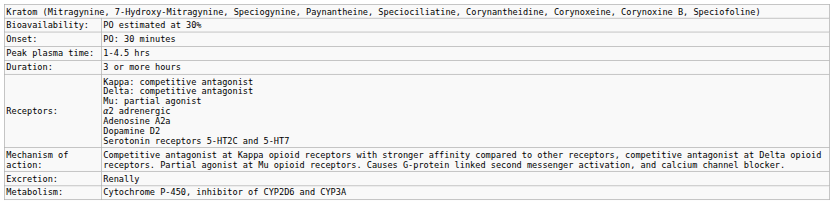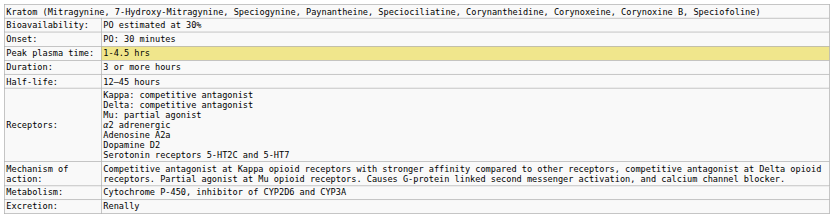 <table class="wikitable">
 <tr>
 <td colspan="2">Kratom (Mitragynine, 7-Hydroxy-Mitragynine, Speciogynine, Paynantheine, Speciociliatine, Corynantheidine, Corynoxeine, Corynoxine B, Speciofoline)</td>
 </tr>
 <tr>
 <td>Bioavailability:</td>
 <td>PO estimated at 30%</td>
 </tr>
 <tr>
 <td>Onset:</td>
 <td>PO: 30 minutes</td>
 </tr>
 <tr>
 <td>Peak plasma time:</td>
-<td>1-4.5 hrs </td>
+<td style="background: khaki;">1-4.5 hrs </td>
 </tr>
 <tr>
 <td>Duration:</td>
 <td>3 or more hours</td>
+</tr>
+<tr>
+<td>Half-life:</td>
+<td>12–45 hours</td>
 </tr>
 <tr>
 <td>Receptors:</td>
 <td>Kappa: competitive antagonist<br>Delta: competitive antagonist<br>Mu: partial agonist<br><em>α</em>2 adrenergic<br>Adenosine A2a<br>Dopamine D2<br>Serotonin receptors 5-HT2C and 5-HT7</td>
 </tr>
 <tr>
 <td>Mechanism of action:</td>
 <td>Competitive antagonist at Kappa opioid receptors with stronger affinity compared to other receptors, competitive antagonist at Delta opioid receptors. Partial agonist at Mu opioid receptors. Causes G-protein linked second messenger activation, and calcium channel blocker.</td>
 </tr>
 <tr>
+<td>Metabolism:</td>
+<td>Cytochrome P-450, inhibitor of CYP2D6 and CYP3A</td>
+</tr>
+<tr>
 <td>Excretion:</td>
 <td>Renally</td>
 </tr>
-<tr>
-<td>Metabolism:</td>
-<td>Cytochrome P-450, inhibitor of CYP2D6 and CYP3A</td>
-</tr>
 </table>
